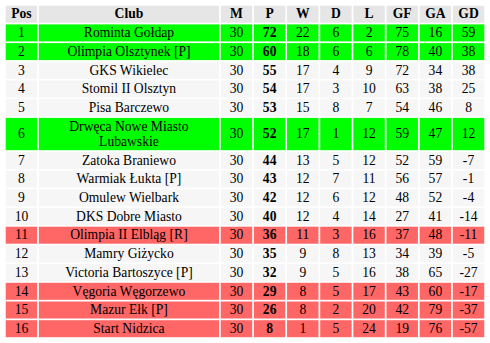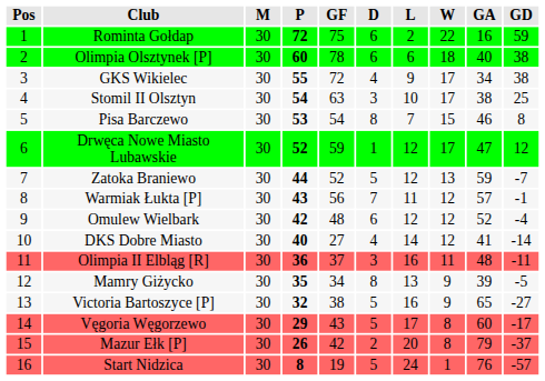 <table class="toccolours" style="margin: 0;background:#ffffff;">
 <tr bgcolor=#e6e6e6>
 <th width=35px>Pos</th>
 <th width=210px>Club</th>
 <th width=35px>M</th>
 <th width=35px>P</th>
-<th width=35px>W</th>
+<th width=35px>GF</th>
 <th width=35px>D</th>
 <th width=35px>L</th>
-<th width=35px>GF</th>
+<th width=35px>W</th>
 <th width=35px>GA</th>
 <th width=35px>GD</th>
 </tr>
 <tr align=center bgcolor=#00FF00>
 <td>1</td>
 <td>Rominta Gołdap</td>
 <td>30</td>
 <td><strong>72</strong></td>
-<td>22</td>
+<td>75</td>
 <td>6</td>
 <td>2</td>
-<td>75</td>
+<td>22</td>
 <td>16</td>
 <td>59</td>
 </tr>
 <tr align=center bgcolor=#00FF00>
 <td>2</td>
 <td>Olimpia Olsztynek [P]</td>
 <td>30</td>
 <td><strong>60</strong></td>
-<td>18</td>
+<td>78</td>
 <td>6</td>
 <td>6</td>
-<td>78</td>
+<td>18</td>
 <td>40</td>
 <td>38</td>
 </tr>
 <tr align=center bgcolor=#f6f6f6>
 <td>3</td>
 <td>GKS Wikielec</td>
 <td>30</td>
 <td><strong>55</strong></td>
-<td>17</td>
+<td>72</td>
 <td>4</td>
 <td>9</td>
-<td>72</td>
+<td>17</td>
 <td>34</td>
 <td>38</td>
 </tr>
 <tr align=center bgcolor=#f6f6f6>
 <td>4</td>
 <td>Stomil II Olsztyn</td>
 <td>30</td>
 <td><strong>54</strong></td>
-<td>17</td>
+<td>63</td>
 <td>3</td>
 <td>10</td>
-<td>63</td>
+<td>17</td>
 <td>38</td>
 <td>25</td>
 </tr>
 <tr align=center bgcolor=#f6f6f6>
 <td>5</td>
 <td>Pisa Barczewo</td>
 <td>30</td>
 <td><strong>53</strong></td>
-<td>15</td>
+<td>54</td>
 <td>8</td>
 <td>7</td>
-<td>54</td>
+<td>15</td>
 <td>46</td>
 <td>8</td>
 </tr>
 <tr align=center bgcolor=#00FF00>
 <td>6</td>
 <td>Drwęca Nowe Miasto Lubawskie</td>
 <td>30</td>
 <td><strong>52</strong></td>
-<td>17</td>
+<td>59</td>
 <td>1</td>
 <td>12</td>
-<td>59</td>
+<td>17</td>
 <td>47</td>
 <td>12</td>
 </tr>
 <tr align=center bgcolor=#f6f6f6>
 <td>7</td>
 <td>Zatoka Braniewo</td>
 <td>30</td>
 <td><strong>44</strong></td>
-<td>13</td>
+<td>52</td>
 <td>5</td>
 <td>12</td>
-<td>52</td>
+<td>13</td>
 <td>59</td>
 <td>-7</td>
 </tr>
 <tr align=center bgcolor=#f6f6f6>
 <td>8</td>
 <td>Warmiak Łukta [P]</td>
 <td>30</td>
 <td><strong>43</strong></td>
-<td>12</td>
+<td>56</td>
 <td>7</td>
 <td>11</td>
-<td>56</td>
+<td>12</td>
 <td>57</td>
 <td>-1</td>
 </tr>
 <tr align=center bgcolor=#f6f6f6>
 <td>9</td>
 <td>Omulew Wielbark</td>
 <td>30</td>
 <td><strong>42</strong></td>
-<td>12</td>
+<td>48</td>
 <td>6</td>
 <td>12</td>
-<td>48</td>
+<td>12</td>
 <td>52</td>
 <td>-4</td>
 </tr>
 <tr align=center bgcolor=#f6f6f6>
 <td>10</td>
 <td>DKS Dobre Miasto</td>
 <td>30</td>
 <td><strong>40</strong></td>
-<td>12</td>
+<td>27</td>
 <td>4</td>
 <td>14</td>
-<td>27</td>
+<td>12</td>
 <td>41</td>
 <td>-14</td>
 </tr>
 <tr align=center bgcolor=#ff6666>
 <td>11</td>
 <td>Olimpia II Elbląg [R]</td>
 <td>30</td>
 <td><strong>36</strong></td>
-<td>11</td>
+<td>37</td>
 <td>3</td>
 <td>16</td>
-<td>37</td>
+<td>11</td>
 <td>48</td>
 <td>-11</td>
 </tr>
 <tr align=center bgcolor=#f6f6f6>
 <td>12</td>
 <td>Mamry Giżycko</td>
 <td>30</td>
 <td><strong>35</strong></td>
-<td>9</td>
+<td>34</td>
 <td>8</td>
 <td>13</td>
-<td>34</td>
+<td>9</td>
 <td>39</td>
 <td>-5</td>
 </tr>
 <tr align=center bgcolor=#f6f6f6>
 <td>13</td>
 <td>Victoria Bartoszyce [P]</td>
 <td>30</td>
 <td><strong>32</strong></td>
-<td>9</td>
+<td>38</td>
 <td>5</td>
 <td>16</td>
-<td>38</td>
+<td>9</td>
 <td>65</td>
 <td>-27</td>
 </tr>
 <tr align=center bgcolor=#ff6666>
 <td>14</td>
 <td>Vęgoria Węgorzewo</td>
 <td>30</td>
 <td><strong>29</strong></td>
-<td>8</td>
+<td>43</td>
 <td>5</td>
 <td>17</td>
-<td>43</td>
+<td>8</td>
 <td>60</td>
 <td>-17</td>
 </tr>
 <tr align=center bgcolor=#ff6666>
 <td>15</td>
 <td>Mazur Ełk [P]</td>
 <td>30</td>
 <td><strong>26</strong></td>
-<td>8</td>
+<td>42</td>
 <td>2</td>
 <td>20</td>
-<td>42</td>
+<td>8</td>
 <td>79</td>
 <td>-37</td>
 </tr>
 <tr align=center bgcolor=#ff6666>
 <td>16</td>
 <td>Start Nidzica</td>
 <td>30</td>
 <td><strong>8</strong></td>
-<td>1</td>
+<td>19</td>
 <td>5</td>
 <td>24</td>
-<td>19</td>
+<td>1</td>
 <td>76</td>
 <td>-57</td>
 </tr>
 </table>
